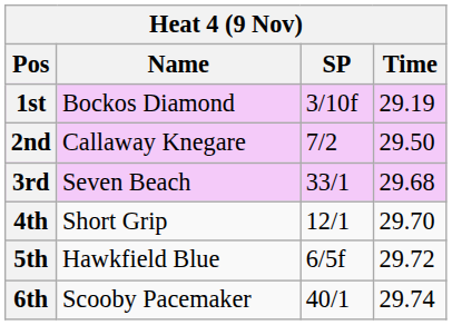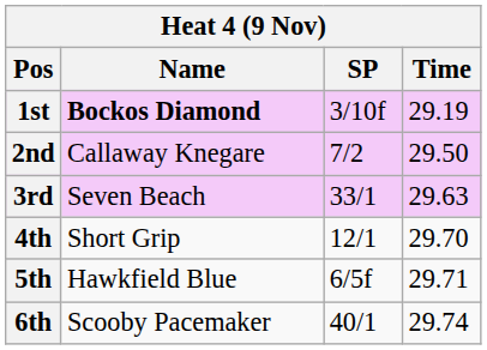 <table class="wikitable">
 <tr>
 <th colspan="6">Heat 4 (9 Nov)</th>
 </tr>
 <tr>
 <th width=20>Pos</th>
 <th width=150>Name</th>
 <th width=40>SP</th>
 <th width=40>Time</th>
 </tr>
 <tr style="background: #f4caf9;">
 <th>1st</th>
-<td>Bockos Diamond</td>
+<td><strong>Bockos Diamond</strong></td>
 <td>3/10f</td>
 <td>29.19</td>
 </tr>
 <tr style="background: #f4caf9;">
 <th>2nd</th>
 <td>Callaway Knegare</td>
 <td>7/2</td>
 <td>29.50</td>
 </tr>
 <tr style="background: #f4caf9;">
 <th>3rd</th>
 <td>Seven Beach</td>
 <td>33/1</td>
-<td>29.68</td>
+<td>29.63</td>
 </tr>
 <tr>
 <th>4th</th>
 <td>Short Grip</td>
 <td>12/1</td>
 <td>29.70</td>
 </tr>
 <tr>
 <th>5th</th>
 <td>Hawkfield Blue</td>
 <td>6/5f</td>
-<td>29.72</td>
+<td>29.71</td>
 </tr>
 <tr>
 <th>6th</th>
 <td>Scooby Pacemaker</td>
 <td>40/1</td>
 <td>29.74</td>
 </tr>
 </table>
